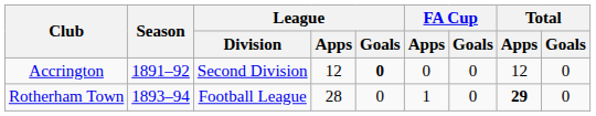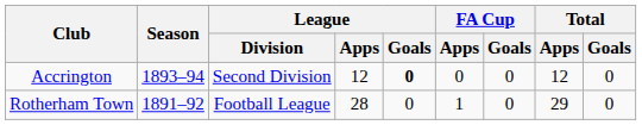 <table class="wikitable" style="text-align:center">
 <tr>
 <th rowspan="2">Club</th>
 <th rowspan="2">Season</th>
 <th colspan="3">League</th>
 <th colspan="2"><a href='#'>FA Cup</a></th>
 <th colspan="2">Total</th>
 </tr>
 <tr>
 <th>Division</th>
 <th>Apps</th>
 <th>Goals</th>
 <th>Apps</th>
 <th>Goals</th>
 <th>Apps</th>
 <th>Goals</th>
 </tr>
 <tr>
 <td><a href='#'>Accrington</a></td>
-<td><a href='#'>1891–92</a></td>
+<td><a href='#'>1893–94</a></td>
 <td><a href='#'>Second Division</a></td>
 <td>12</td>
 <td><strong>0</strong></td>
 <td>0</td>
 <td>0</td>
 <td>12</td>
 <td>0</td>
 </tr>
 <tr>
 <td><a href='#'>Rotherham Town</a></td>
-<td><a href='#'>1893–94</a></td>
+<td><a href='#'>1891–92</a></td>
 <td><a href='#'>Football League</a></td>
 <td>28</td>
 <td>0</td>
 <td>1</td>
 <td>0</td>
-<td><strong>29</strong></td>
+<td>29</td>
 <td>0</td>
 </tr>
 </table>
